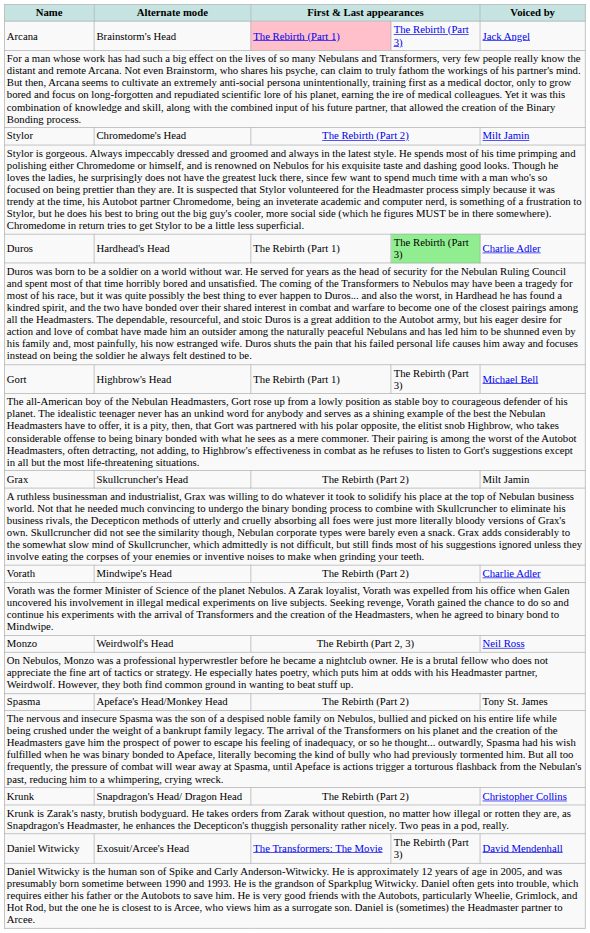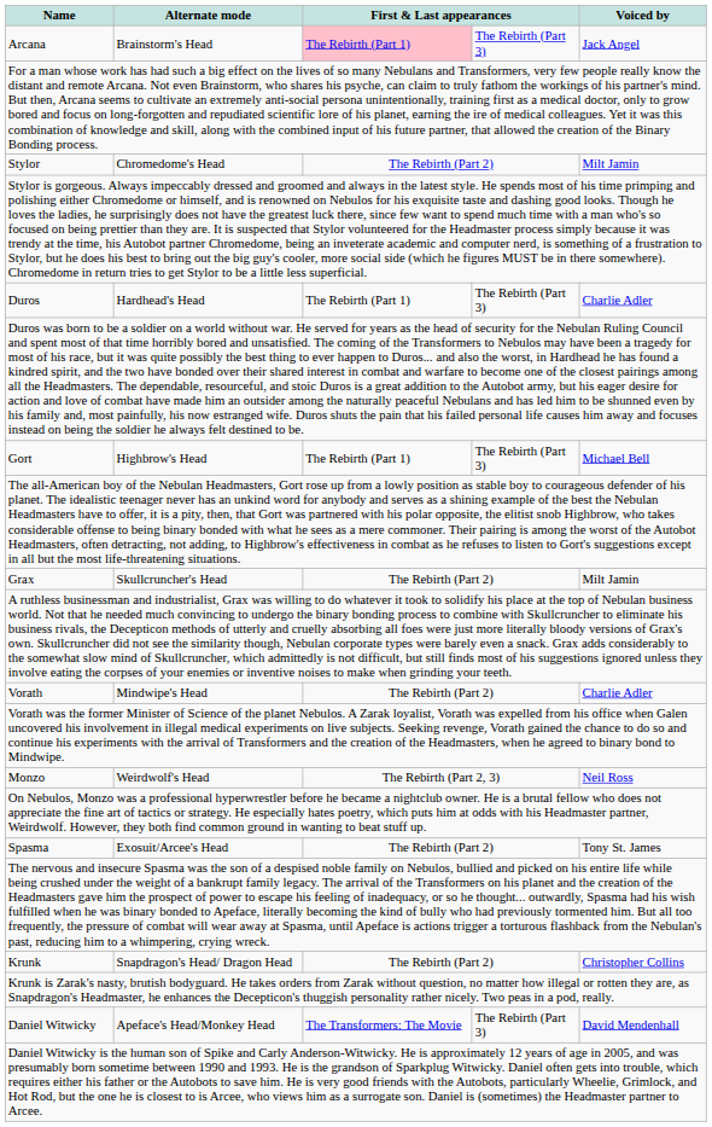 <table class="wikitable">
 <tr>
 <th style="background-color: #C5E4E1">Name</th>
 <th style="background-color: #C5E4E1">Alternate mode</th>
 <th colspan="2" align="center" style="background-color: #C5E4E1">First & Last appearances</th>
 <th style="background-color: #C5E4E1">Voiced by</th>
 </tr>
 <tr>
 <td>Arcana</td>
 <td>Brainstorm's Head</td>
 <td style="background: pink;"><a href='#'>The Rebirth (Part 1)</a></td>
 <td><a href='#'>The Rebirth (Part 3)</a></td>
 <td><a href='#'>Jack Angel</a></td>
 </tr>
 <tr>
 <td colspan="5" valign="top">For a man whose work has had such a big effect on the lives of so many Nebulans and Transformers, very few people really know the distant and remote Arcana. Not even Brainstorm, who shares his psyche, can claim to truly fathom the workings of his partner's mind. But then, Arcana seems to cultivate an extremely anti-social persona unintentionally, training first as a medical doctor, only to grow bored and focus on long-forgotten and repudiated scientific lore of his planet, earning the ire of medical colleagues. Yet it was this combination of knowledge and skill, along with the combined input of his future partner, that allowed the creation of the Binary Bonding process.</td>
 </tr>
 <tr>
 <td>Stylor</td>
 <td>Chromedome's Head</td>
 <td colspan="2" align="center"><a href='#'>The Rebirth (Part 2)</a></td>
 <td><a href='#'>Milt Jamin</a></td>
 </tr>
 <tr>
 <td colspan="5" valign="top">Stylor is gorgeous. Always impeccably dressed and groomed and always in the latest style. He spends most of his time primping and polishing either Chromedome or himself, and is renowned on Nebulos for his exquisite taste and dashing good looks. Though he loves the ladies, he surprisingly does not have the greatest luck there, since few want to spend much time with a man who's so focused on being prettier than they are. It is suspected that Stylor volunteered for the Headmaster process simply because it was trendy at the time, his Autobot partner Chromedome, being an inveterate academic and computer nerd, is something of a frustration to Stylor, but he does his best to bring out the big guy's cooler, more social side (which he figures MUST be in there somewhere). Chromedome in return tries to get Stylor to be a little less superficial.</td>
 </tr>
 <tr>
 <td>Duros</td>
 <td>Hardhead's Head</td>
 <td>The Rebirth (Part 1)</td>
-<td style="background: lightgreen;">The Rebirth (Part 3)</td>
+<td>The Rebirth (Part 3)</td>
 <td><a href='#'>Charlie Adler</a></td>
 </tr>
 <tr>
 <td colspan="5" valign="top">Duros was born to be a soldier on a world without war. He served for years as the head of security for the Nebulan Ruling Council and spent most of that time horribly bored and unsatisfied. The coming of the Transformers to Nebulos may have been a tragedy for most of his race, but it was quite possibly the best thing to ever happen to Duros... and also the worst, in Hardhead he has found a kindred spirit, and the two have bonded over their shared interest in combat and warfare to become one of the closest pairings among all the Headmasters. The dependable, resourceful, and stoic Duros is a great addition to the Autobot army, but his eager desire for action and love of combat have made him an outsider among the naturally peaceful Nebulans and has led him to be shunned even by his family and, most painfully, his now estranged wife. Duros shuts the pain that his failed personal life causes him away and focuses instead on being the soldier he always felt destined to be.</td>
 </tr>
 <tr>
 <td>Gort</td>
 <td>Highbrow's Head</td>
 <td>The Rebirth (Part 1)</td>
 <td>The Rebirth (Part 3)</td>
 <td><a href='#'>Michael Bell</a></td>
 </tr>
 <tr>
 <td colspan="5" valign="top">The all-American boy of the Nebulan Headmasters, Gort rose up from a lowly position as stable boy to courageous defender of his planet. The idealistic teenager never has an unkind word for anybody and serves as a shining example of the best the Nebulan Headmasters have to offer, it is a pity, then, that Gort was partnered with his polar opposite, the elitist snob Highbrow, who takes considerable offense to being binary bonded with what he sees as a mere commoner. Their pairing is among the worst of the Autobot Headmasters, often detracting, not adding, to Highbrow's effectiveness in combat as he refuses to listen to Gort's suggestions except in all but the most life-threatening situations.</td>
 </tr>
 <tr>
 <td>Grax</td>
 <td>Skullcruncher's Head</td>
 <td colspan="2" align="center">The Rebirth (Part 2)</td>
 <td>Milt Jamin</td>
 </tr>
 <tr>
 <td colspan="5" valign="top">A ruthless businessman and industrialist, Grax was willing to do whatever it took to solidify his place at the top of Nebulan business world. Not that he needed much convincing to undergo the binary bonding process to combine with Skullcruncher to eliminate his business rivals, the Decepticon methods of utterly and cruelly absorbing all foes were just more literally bloody versions of Grax's own. Skullcruncher did not see the similarity though, Nebulan corporate types were barely even a snack. Grax adds considerably to the somewhat slow mind of Skullcruncher, which admittedly is not difficult, but still finds most of his suggestions ignored unless they involve eating the corpses of your enemies or inventive noises to make when grinding your teeth.</td>
 </tr>
 <tr>
 <td>Vorath</td>
 <td>Mindwipe's Head</td>
 <td colspan="2" align="center">The Rebirth (Part 2)</td>
 <td><a href='#'>Charlie Adler</a></td>
 </tr>
 <tr>
 <td colspan="5" valign="top">Vorath was the former Minister of Science of the planet Nebulos. A Zarak loyalist, Vorath was expelled from his office when Galen uncovered his involvement in illegal medical experiments on live subjects. Seeking revenge, Vorath gained the chance to do so and continue his experiments with the arrival of Transformers and the creation of the Headmasters, when he agreed to binary bond to Mindwipe.</td>
 </tr>
 <tr>
 <td>Monzo</td>
 <td>Weirdwolf's Head</td>
 <td colspan="2" align="center">The Rebirth (Part 2, 3)</td>
 <td><a href='#'>Neil Ross</a></td>
 </tr>
 <tr>
 <td colspan="5" valign="top">On Nebulos, Monzo was a professional hyperwrestler before he became a nightclub owner. He is a brutal fellow who does not appreciate the fine art of tactics or strategy. He especially hates poetry, which puts him at odds with his Headmaster partner, Weirdwolf. However, they both find common ground in wanting to beat stuff up.</td>
 </tr>
 <tr>
 <td>Spasma</td>
-<td>Apeface's Head/Monkey Head</td>
+<td>Exosuit/Arcee's Head</td>
 <td colspan="2" align="center">The Rebirth (Part 2)</td>
 <td>Tony St. James</td>
 </tr>
 <tr>
 <td colspan="5" valign="top">The nervous and insecure Spasma was the son of a despised noble family on Nebulos, bullied and picked on his entire life while being crushed under the weight of a bankrupt family legacy. The arrival of the Transformers on his planet and the creation of the Headmasters gave him the prospect of power to escape his feeling of inadequacy, or so he thought... outwardly, Spasma had his wish fulfilled when he was binary bonded to Apeface, literally becoming the kind of bully who had previously tormented him. But all too frequently, the pressure of combat will wear away at Spasma, until Apeface is actions trigger a torturous flashback from the Nebulan's past, reducing him to a whimpering, crying wreck.</td>
 </tr>
 <tr>
 <td>Krunk</td>
 <td>Snapdragon's Head/ Dragon Head</td>
 <td colspan="2" align="center">The Rebirth (Part 2)</td>
 <td><a href='#'>Christopher Collins</a></td>
 </tr>
 <tr>
 <td colspan="5" valign="top">Krunk is Zarak's nasty, brutish bodyguard. He takes orders from Zarak without question, no matter how illegal or rotten they are, as Snapdragon's Headmaster, he enhances the Decepticon's thuggish personality rather nicely. Two peas in a pod, really.</td>
 </tr>
 <tr>
 <td>Daniel Witwicky</td>
-<td>Exosuit/Arcee's Head</td>
+<td>Apeface's Head/Monkey Head</td>
 <td><a href='#'>The Transformers: The Movie</a></td>
 <td>The Rebirth (Part 3)</td>
 <td><a href='#'>David Mendenhall</a></td>
 </tr>
 <tr>
 <td colspan="5" valign="top">Daniel Witwicky is the human son of Spike and Carly Anderson-Witwicky. He is approximately 12 years of age in 2005, and was presumably born sometime between 1990 and 1993. He is the grandson of Sparkplug Witwicky. Daniel often gets into trouble, which requires either his father or the Autobots to save him. He is very good friends with the Autobots, particularly Wheelie, Grimlock, and Hot Rod, but the one he is closest to is Arcee, who views him as a surrogate son. Daniel is (sometimes) the Headmaster partner to Arcee.</td>
 </tr>
 </table>
